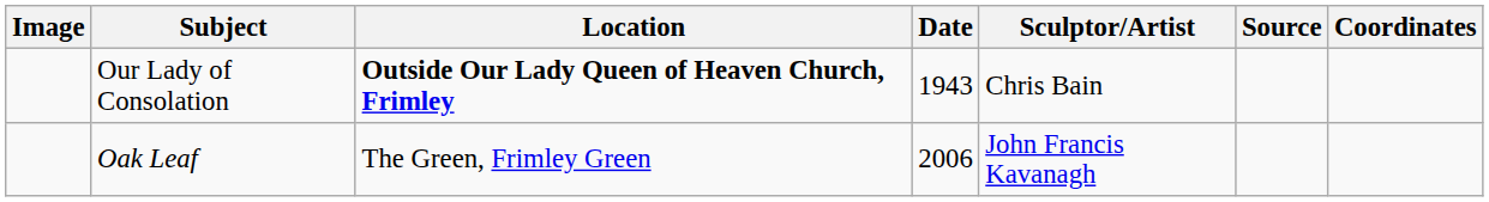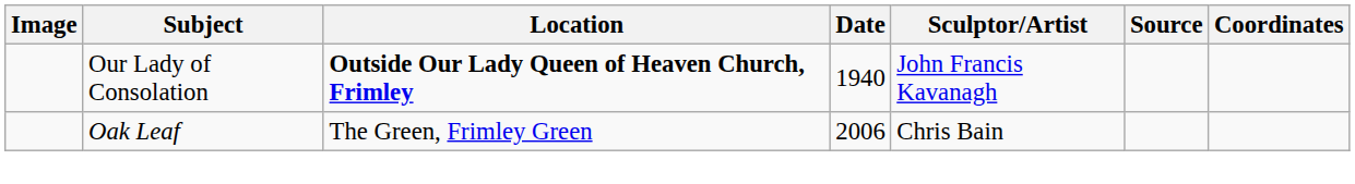 <table class="wikitable sortable">
 <tr>
 <th>Image</th>
 <th>Subject</th>
 <th>Location</th>
 <th>Date</th>
 <th>Sculptor/Artist</th>
 <th>Source</th>
 <th>Coordinates</th>
 </tr>
 <tr>
 <td></td>
 <td>Our Lady of Consolation</td>
 <td><strong>Outside Our Lady Queen of Heaven Church, <a href='#'>Frimley</a></strong></td>
-<td>1943</td>
-<td>Chris Bain</td>
+<td>1940</td>
+<td><a href='#'>John Francis Kavanagh</a></td>
 <td></td>
 <td></td>
 </tr>
 <tr>
 <td></td>
 <td><em>Oak Leaf</em></td>
 <td>The Green, <a href='#'>Frimley Green</a></td>
 <td>2006</td>
-<td><a href='#'>John Francis Kavanagh</a></td>
+<td>Chris Bain</td>
 <td></td>
 <td></td>
 </tr>
 </table>
